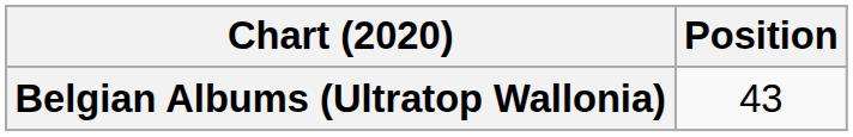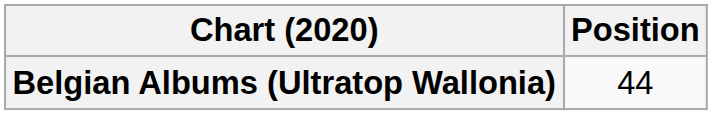 <table class="wikitable plainrowheaders" style="text-align:center">
 <tr>
 <th scope="col">Chart (2020)</th>
 <th scope="col">Position</th>
 </tr>
 <tr>
 <th scope="row">Belgian Albums (Ultratop Wallonia)</th>
-<td>43</td>
+<td>44</td>
 </tr>
 </table>
